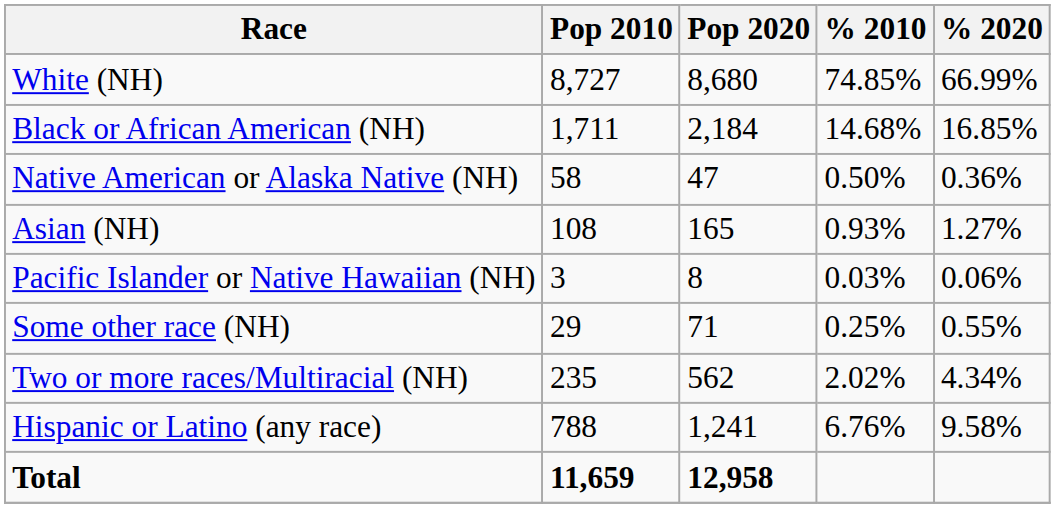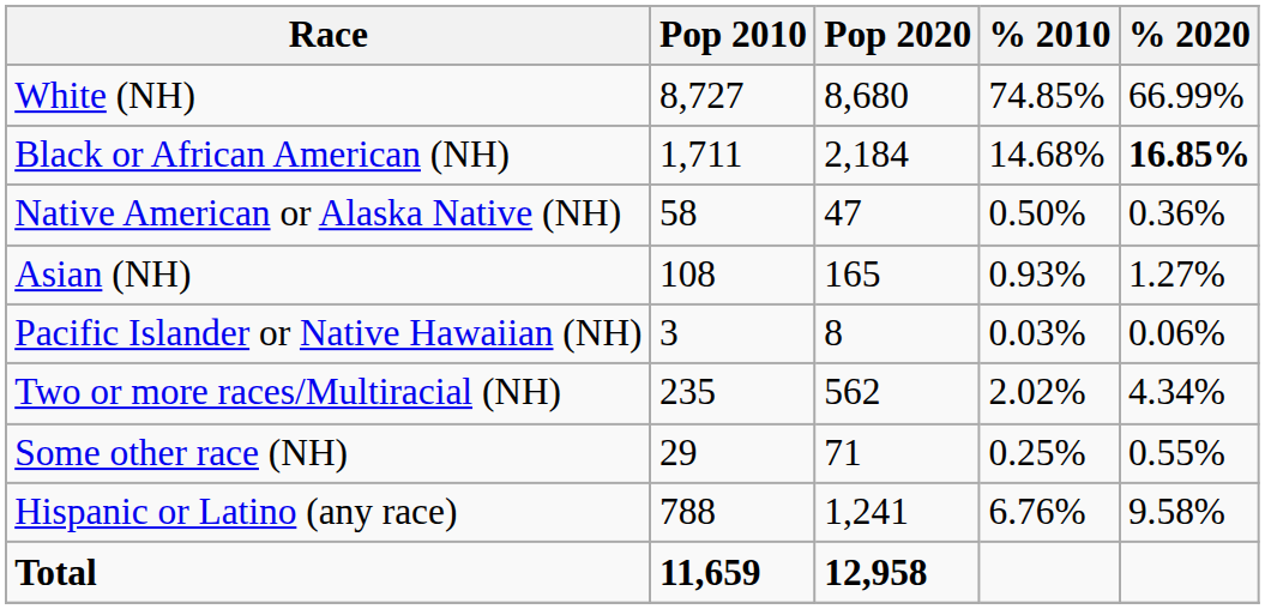 <table class="wikitable">
 <tr>
 <th>Race</th>
 <th>Pop 2010</th>
 <th>Pop 2020</th>
 <th>% 2010</th>
 <th>% 2020</th>
 </tr>
 <tr>
 <td><a href='#'>White</a> (NH)</td>
 <td>8,727</td>
 <td>8,680</td>
 <td>74.85%</td>
 <td>66.99%</td>
 </tr>
 <tr>
 <td><a href='#'>Black or African American</a> (NH)</td>
 <td>1,711</td>
 <td>2,184</td>
 <td>14.68%</td>
-<td>16.85%</td>
+<td><strong>16.85%</strong></td>
 </tr>
 <tr>
 <td><a href='#'>Native American</a> or <a href='#'>Alaska Native</a> (NH)</td>
 <td>58</td>
 <td>47</td>
 <td>0.50%</td>
 <td>0.36%</td>
 </tr>
 <tr>
 <td><a href='#'>Asian</a> (NH)</td>
 <td>108</td>
 <td>165</td>
 <td>0.93%</td>
 <td>1.27%</td>
 </tr>
 <tr>
 <td><a href='#'>Pacific Islander</a> or <a href='#'>Native Hawaiian</a> (NH)</td>
 <td>3</td>
 <td>8</td>
 <td>0.03%</td>
 <td>0.06%</td>
 </tr>
 <tr>
+<td><a href='#'>Two or more races/Multiracial</a> (NH)</td>
+<td>235</td>
+<td>562</td>
+<td>2.02%</td>
+<td>4.34%</td>
+</tr>
+<tr>
 <td><a href='#'>Some other race</a> (NH)</td>
 <td>29</td>
 <td>71</td>
 <td>0.25%</td>
 <td>0.55%</td>
-</tr>
-<tr>
-<td><a href='#'>Two or more races/Multiracial</a> (NH)</td>
-<td>235</td>
-<td>562</td>
-<td>2.02%</td>
-<td>4.34%</td>
 </tr>
 <tr>
 <td><a href='#'>Hispanic or Latino</a> (any race)</td>
 <td>788</td>
 <td>1,241</td>
 <td>6.76%</td>
 <td>9.58%</td>
 </tr>
 <tr>
 <td><strong>Total</strong></td>
 <td><strong>11,659</strong></td>
 <td><strong>12,958</strong></td>
 <td></td>
 <td></td>
 </tr>
 <tr>
 </tr>
 </table>
